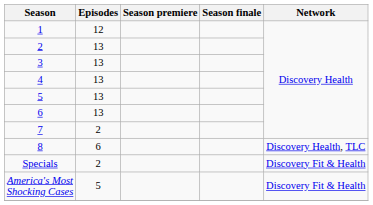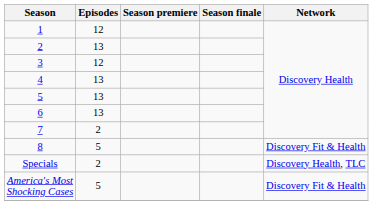 <table class="wikitable plainrowheaders" style="text-align:center">
 <tr>
 <th scope="col">Season</th>
 <th scope="col">Episodes</th>
 <th scope="col">Season premiere</th>
 <th scope="col">Season finale</th>
 <th>Network</th>
 </tr>
 <tr>
 <td><a href='#'>1</a></td>
 <td>12</td>
 <td></td>
 <td></td>
 <td rowspan="7"><a href='#'>Discovery Health</a></td>
 </tr>
 <tr>
 <td><a href='#'>2</a></td>
 <td>13</td>
 <td></td>
 <td></td>
 </tr>
 <tr>
 <td><a href='#'>3</a></td>
-<td>13</td>
+<td>12</td>
 <td></td>
 <td></td>
 </tr>
 <tr>
 <td><a href='#'>4</a></td>
 <td>13</td>
 <td></td>
 <td></td>
 </tr>
 <tr>
 <td><a href='#'>5</a></td>
 <td>13</td>
 <td></td>
 <td></td>
 </tr>
 <tr>
 <td><a href='#'>6</a></td>
 <td>13</td>
 <td></td>
 <td></td>
 </tr>
 <tr>
 <td><a href='#'>7</a></td>
 <td>2</td>
 <td></td>
 <td></td>
 </tr>
 <tr>
 <td><a href='#'>8</a></td>
-<td>6</td>
+<td>5</td>
 <td></td>
 <td></td>
-<td><a href='#'>Discovery Health</a>, <a href='#'>TLC</a></td>
+<td><a href='#'>Discovery Fit & Health</a></td>
 </tr>
 <tr>
 <td><a href='#'>Specials</a></td>
 <td>2</td>
 <td></td>
 <td></td>
-<td><a href='#'>Discovery Fit & Health</a></td>
+<td><a href='#'>Discovery Health</a>, <a href='#'>TLC</a></td>
 </tr>
 <tr>
 <td><em><a href='#'>America's Most<br>Shocking Cases</a></em></td>
 <td>5</td>
 <td></td>
 <td></td>
 <td><a href='#'>Discovery Fit & Health</a></td>
 </tr>
 <tr>
 </tr>
 </table>
